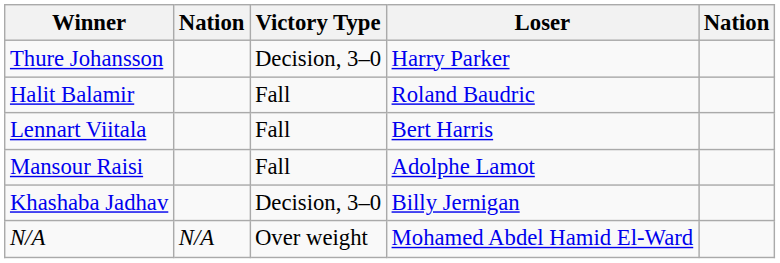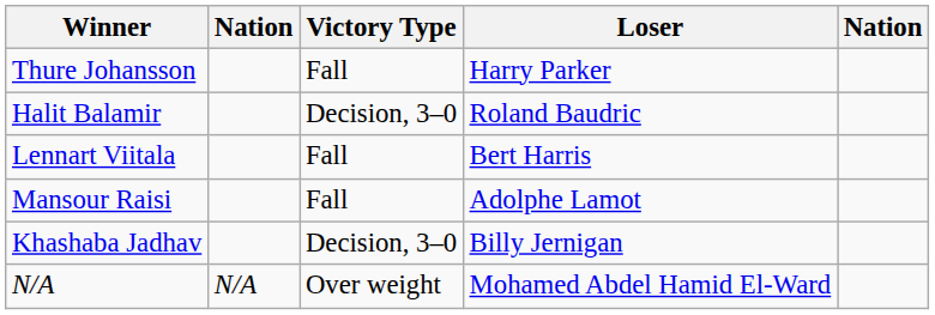 <table class="wikitable sortable" style="text-align:left;">
 <tr>
 <th>Winner</th>
 <th>Nation</th>
 <th>Victory Type</th>
 <th>Loser</th>
 <th>Nation</th>
 </tr>
 <tr>
 <td><a href='#'>Thure Johansson</a></td>
 <td></td>
-<td>Decision, 3–0</td>
+<td>Fall</td>
 <td><a href='#'>Harry Parker</a></td>
 <td></td>
 </tr>
 <tr>
 <td><a href='#'>Halit Balamir</a></td>
 <td></td>
-<td>Fall</td>
+<td>Decision, 3–0</td>
 <td><a href='#'>Roland Baudric</a></td>
 <td></td>
 </tr>
 <tr>
 <td><a href='#'>Lennart Viitala</a></td>
 <td></td>
 <td>Fall</td>
 <td><a href='#'>Bert Harris</a></td>
 <td></td>
 </tr>
 <tr>
 <td><a href='#'>Mansour Raisi</a></td>
 <td></td>
 <td>Fall</td>
 <td><a href='#'>Adolphe Lamot</a></td>
 <td></td>
 </tr>
 <tr>
 <td><a href='#'>Khashaba Jadhav</a></td>
 <td></td>
 <td>Decision, 3–0</td>
 <td><a href='#'>Billy Jernigan</a></td>
 <td></td>
 </tr>
 <tr>
 <td><em>N/A</em></td>
 <td><em>N/A</em></td>
 <td>Over weight</td>
 <td><a href='#'>Mohamed Abdel Hamid El-Ward</a></td>
 <td></td>
 </tr>
 </table>
